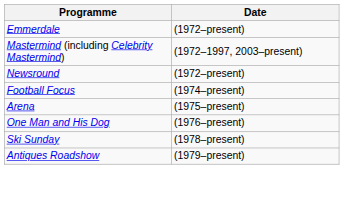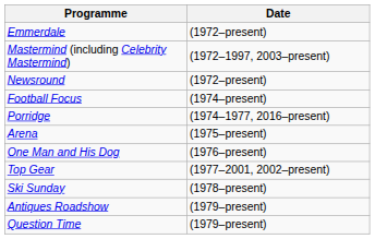 <table class="wikitable">
 <tr>
 <th width=250>Programme</th>
 <th width=250>Date</th>
 </tr>
 <tr>
 <td><em><a href='#'>Emmerdale</a></em></td>
 <td>(1972–present)</td>
 </tr>
 <tr>
 <td><em><a href='#'>Mastermind</a></em> (including <em><a href='#'>Celebrity Mastermind</a></em>)</td>
 <td>(1972–1997, 2003–present)</td>
 </tr>
 <tr>
 <td><em><a href='#'>Newsround</a></em></td>
 <td>(1972–present)</td>
 </tr>
 <tr>
 <td><em><a href='#'>Football Focus</a></em></td>
 <td>(1974–present)</td>
 </tr>
 <tr>
+<td><em><a href='#'>Porridge</a></em></td>
+<td>(1974–1977, 2016–present)</td>
+</tr>
+<tr>
 <td><em><a href='#'>Arena</a></em></td>
 <td>(1975–present)</td>
 </tr>
 <tr>
 <td><em><a href='#'>One Man and His Dog</a></em></td>
 <td>(1976–present)</td>
+</tr>
+<tr>
+<td><em><a href='#'>Top Gear</a></em></td>
+<td>(1977–2001, 2002–present)</td>
 </tr>
 <tr>
 <td><em><a href='#'>Ski Sunday</a></em></td>
 <td>(1978–present)</td>
 </tr>
 <tr>
 <td><em><a href='#'>Antiques Roadshow</a></em></td>
 <td>(1979–present)</td>
 </tr>
+<tr>
+<td><em><a href='#'>Question Time</a></em></td>
+<td>(1979–present)</td>
+</tr>
 </table>
